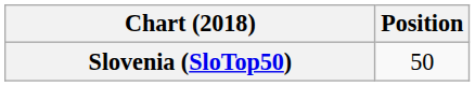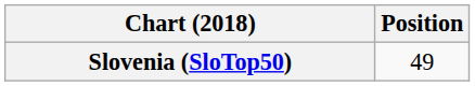 <table class="wikitable plainrowheaders" style="text-align:center">
 <tr>
 <th scope="col" width=240>Chart (2018)</th>
 <th scope="col">Position</th>
 </tr>
 <tr>
 <th scope="row">Slovenia (<a href='#'>SloTop50</a>)</th>
-<td>50</td>
+<td>49</td>
 </tr>
 </table>
